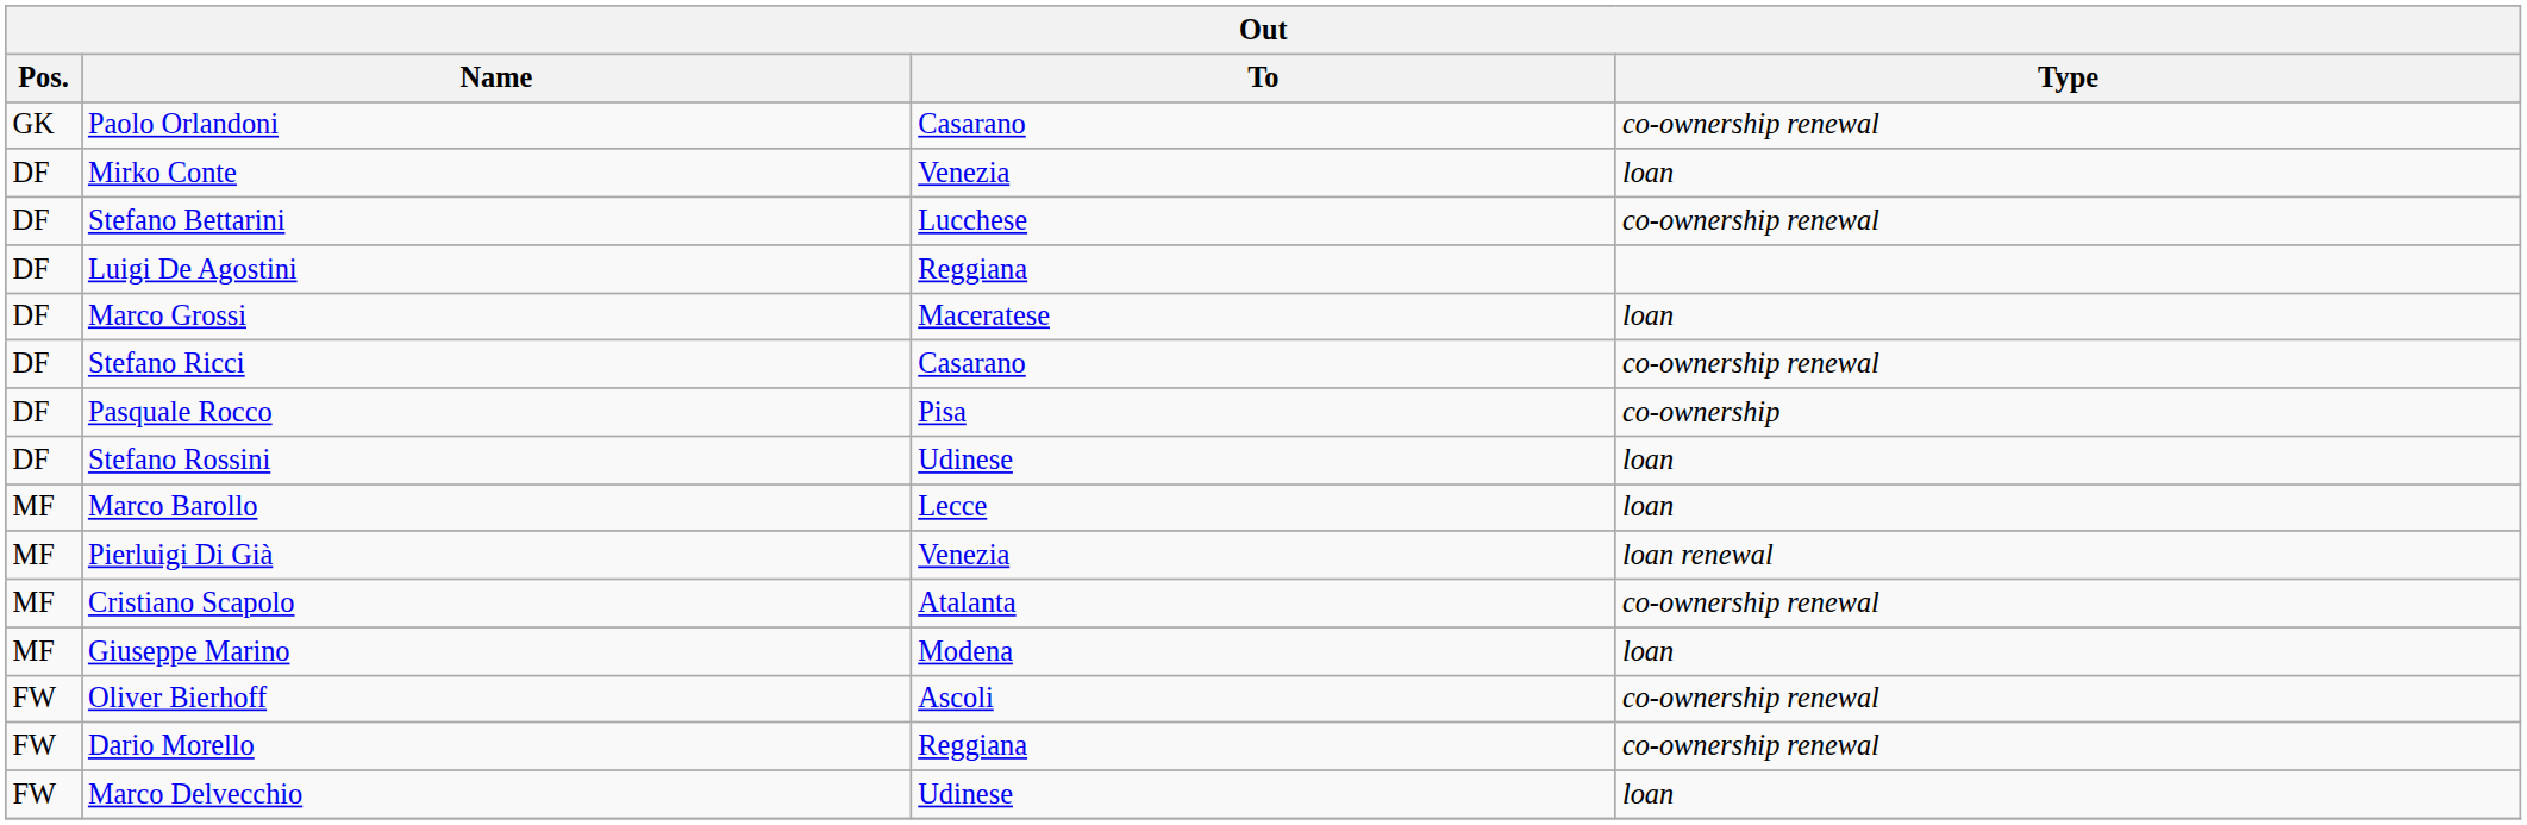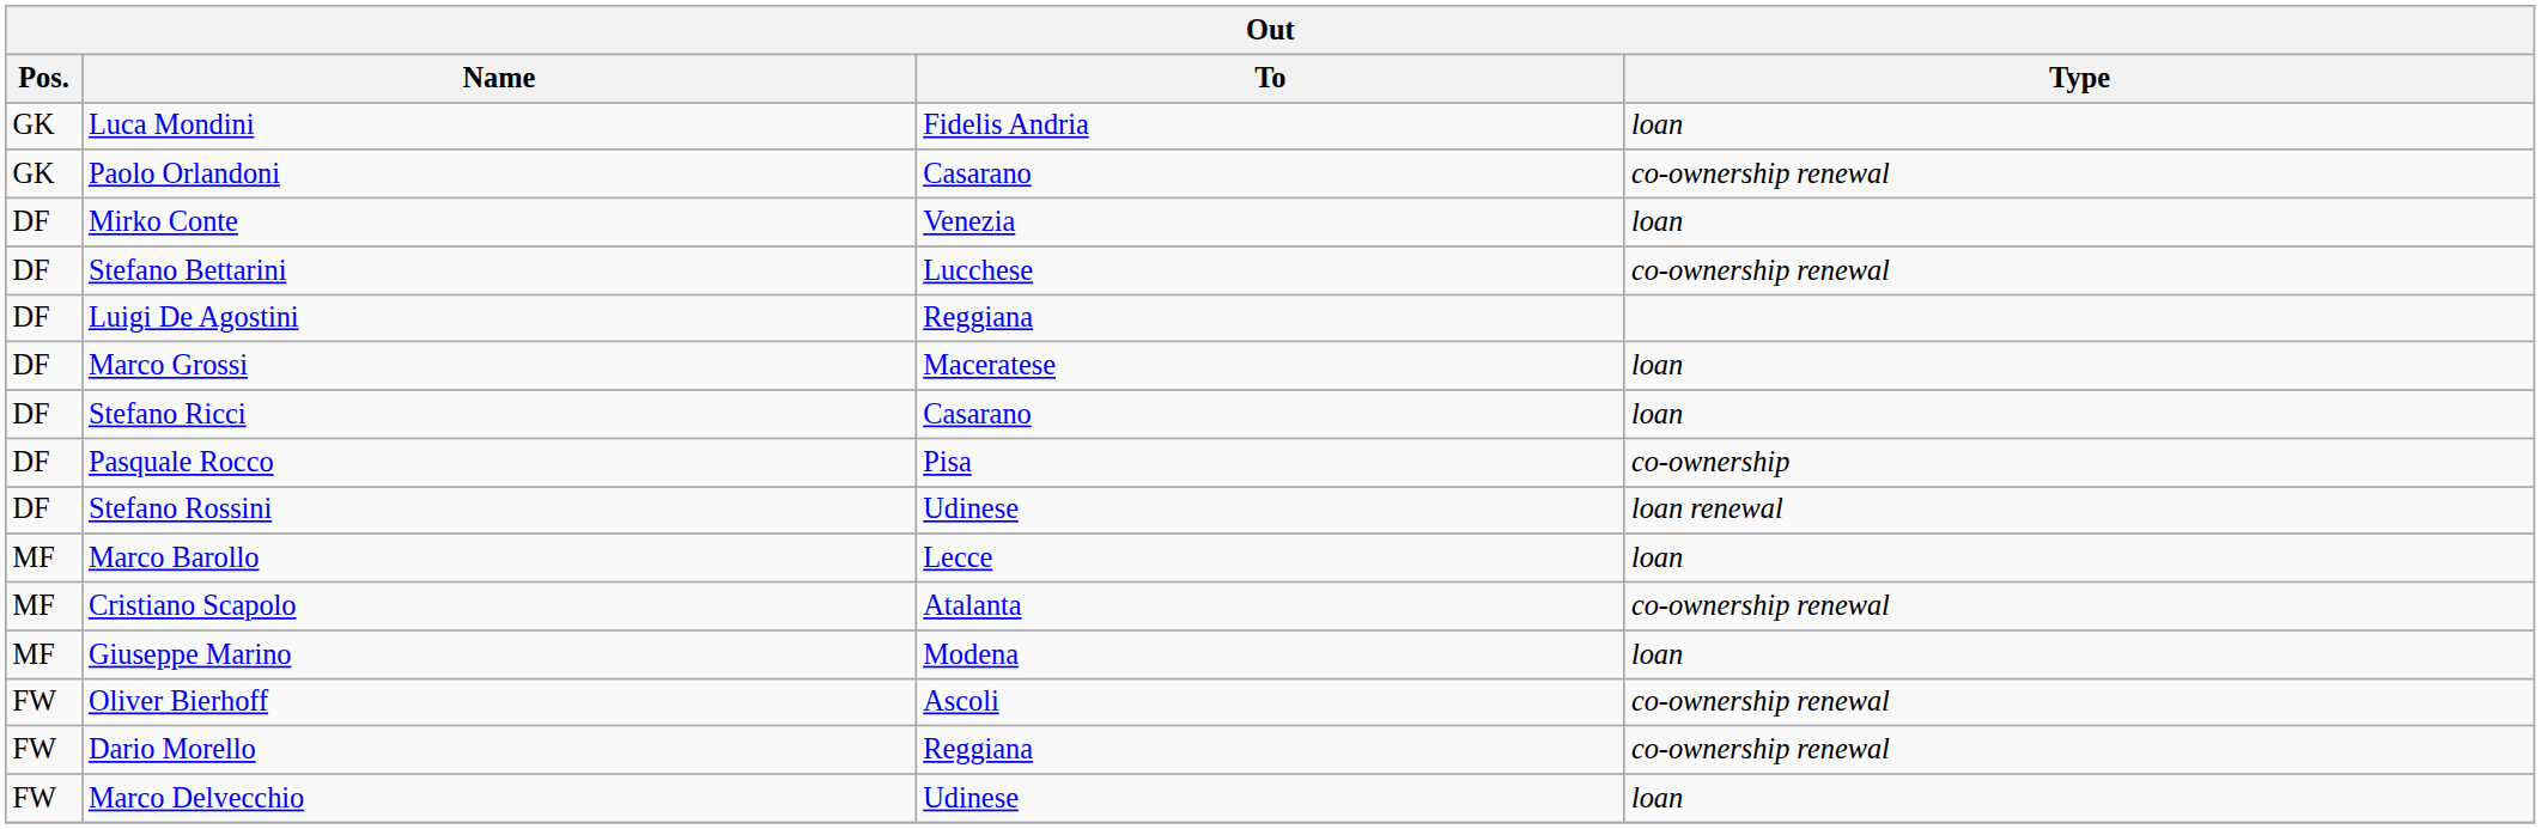 <table class="wikitable" style="font-size:90%;width:99%;">
 <tr>
 <th colspan="4">Out</th>
 </tr>
 <tr>
 <th width=3%>Pos.</th>
 <th width=33%>Name</th>
 <th width=28%>To</th>
 <th width=36%>Type</th>
+</tr>
+<tr>
+<td>GK</td>
+<td><a href='#'>Luca Mondini</a></td>
+<td><a href='#'>Fidelis Andria</a></td>
+<td><em>loan</em></td>
 </tr>
 <tr>
 <td>GK</td>
 <td><a href='#'>Paolo Orlandoni</a></td>
 <td><a href='#'>Casarano</a></td>
 <td><em>co-ownership renewal</em></td>
 </tr>
 <tr>
 <td>DF</td>
 <td><a href='#'>Mirko Conte</a></td>
 <td><a href='#'>Venezia</a></td>
 <td><em>loan</em></td>
 </tr>
 <tr>
 <td>DF</td>
 <td><a href='#'>Stefano Bettarini</a></td>
 <td><a href='#'>Lucchese</a></td>
 <td><em>co-ownership renewal</em></td>
 </tr>
 <tr>
 <td>DF</td>
 <td><a href='#'>Luigi De Agostini</a></td>
 <td><a href='#'>Reggiana</a></td>
 <td></td>
 </tr>
 <tr>
 <td>DF</td>
 <td><a href='#'>Marco Grossi</a></td>
 <td><a href='#'>Maceratese</a></td>
 <td><em>loan</em></td>
 </tr>
 <tr>
 <td>DF</td>
 <td><a href='#'>Stefano Ricci</a></td>
 <td><a href='#'>Casarano</a></td>
-<td><em>co-ownership renewal</em></td>
+<td><em>loan</em></td>
 </tr>
 <tr>
 <td>DF</td>
 <td><a href='#'>Pasquale Rocco</a></td>
 <td><a href='#'>Pisa</a></td>
 <td><em>co-ownership</em></td>
 </tr>
 <tr>
 <td>DF</td>
 <td><a href='#'>Stefano Rossini</a></td>
 <td><a href='#'>Udinese</a></td>
-<td><em>loan</em></td>
+<td><em>loan renewal</em></td>
 </tr>
 <tr>
 <td>MF</td>
 <td><a href='#'>Marco Barollo</a></td>
 <td><a href='#'>Lecce</a></td>
 <td><em>loan</em></td>
-</tr>
-<tr>
-<td>MF</td>
-<td><a href='#'>Pierluigi Di Già</a></td>
-<td><a href='#'>Venezia</a></td>
-<td><em>loan renewal</em></td>
 </tr>
 <tr>
 <td>MF</td>
 <td><a href='#'>Cristiano Scapolo</a></td>
 <td><a href='#'>Atalanta</a></td>
 <td><em>co-ownership renewal</em></td>
 </tr>
 <tr>
 <td>MF</td>
 <td><a href='#'>Giuseppe Marino</a></td>
 <td><a href='#'>Modena</a></td>
 <td><em>loan</em></td>
 </tr>
 <tr>
 <td>FW</td>
 <td><a href='#'>Oliver Bierhoff</a></td>
 <td><a href='#'>Ascoli</a></td>
 <td><em>co-ownership renewal</em></td>
 </tr>
 <tr>
 <td>FW</td>
 <td><a href='#'>Dario Morello</a></td>
 <td><a href='#'>Reggiana</a></td>
 <td><em>co-ownership renewal</em></td>
 </tr>
 <tr>
 <td>FW</td>
 <td><a href='#'>Marco Delvecchio</a></td>
 <td><a href='#'>Udinese</a></td>
 <td><em>loan</em></td>
 </tr>
 <tr>
 </tr>
 </table>
